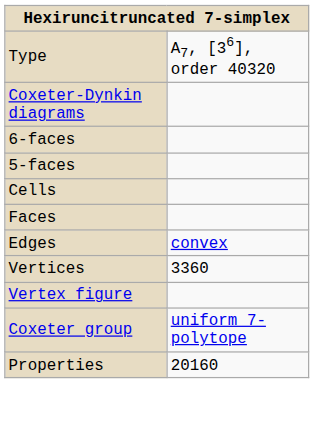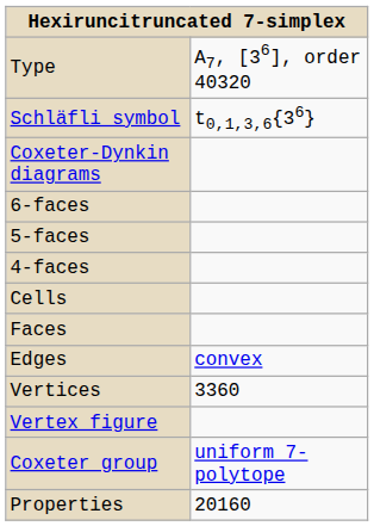 <table class="wikitable" style="float:right; margin-left:8px; width:250px">
 <tr>
 <th style="background:#e7dcc3;" colspan="2">Hexiruncitruncated 7-simplex</th>
 </tr>
 <tr>
 <td style="background:#e7dcc3;">Type</td>
 <td>A<sub>7</sub>, [3<sup>6</sup>], order 40320</td>
+</tr>
+<tr>
+<td style="background:#e7dcc3;"><a href='#'>Schläfli symbol</a></td>
+<td>t<sub>0,1,3,6</sub>{3<sup>6</sup>}</td>
 </tr>
 <tr>
 <td style="background:#e7dcc3;"><a href='#'>Coxeter-Dynkin diagrams</a></td>
 <td></td>
 </tr>
 <tr>
 <td style="background:#e7dcc3;">6-faces</td>
 <td></td>
 </tr>
 <tr>
 <td style="background:#e7dcc3;">5-faces</td>
+<td></td>
+</tr>
+<tr>
+<td style="background:#e7dcc3;">4-faces</td>
 <td></td>
 </tr>
 <tr>
 <td style="background:#e7dcc3;">Cells</td>
 <td></td>
 </tr>
 <tr>
 <td style="background:#e7dcc3;">Faces</td>
 <td></td>
 </tr>
 <tr>
 <td style="background:#e7dcc3;">Edges</td>
 <td><a href='#'>convex</a></td>
 </tr>
 <tr>
 <td style="background:#e7dcc3;">Vertices</td>
 <td>3360</td>
 </tr>
 <tr>
 <td style="background:#e7dcc3;"><a href='#'>Vertex figure</a></td>
 <td></td>
 </tr>
 <tr>
 <td style="background:#e7dcc3;"><a href='#'>Coxeter group</a></td>
 <td><a href='#'>uniform 7-polytope</a></td>
 </tr>
 <tr>
 <td style="background:#e7dcc3;">Properties</td>
 <td>20160</td>
 </tr>
 </table>
